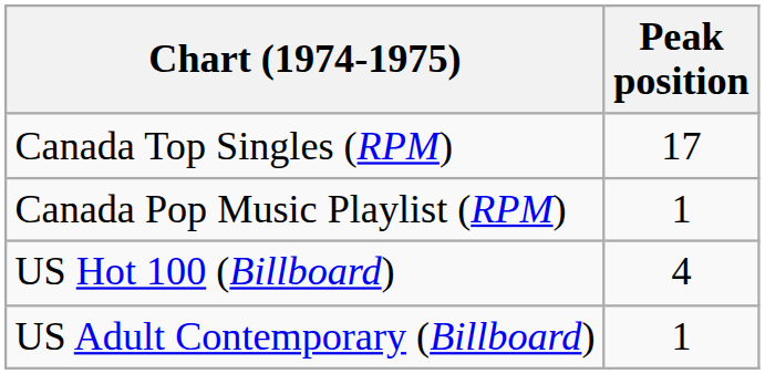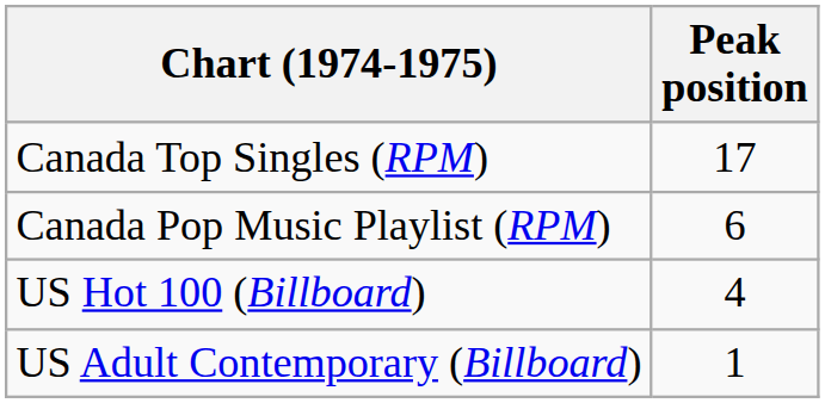 <table class="wikitable sortable">
 <tr>
 <th style="text-align:center;">Chart (1974-1975)</th>
 <th style="text-align:center;">Peak<br>position</th>
 </tr>
 <tr>
 <td align=left>Canada Top Singles (<em><a href='#'>RPM</a></em>)</td>
 <td align=center>17</td>
 </tr>
 <tr>
 <td align=left>Canada Pop Music Playlist (<em><a href='#'>RPM</a></em>)</td>
-<td align=center>1</td>
+<td align=center>6</td>
 </tr>
 <tr>
 <td align=left>US <a href='#'>Hot 100</a> (<em><a href='#'>Billboard</a></em>)</td>
 <td align=center>4</td>
 </tr>
 <tr>
 <td align=left>US <a href='#'>Adult Contemporary</a> (<em><a href='#'>Billboard</a></em>)</td>
 <td align=center>1</td>
 </tr>
 </table>
